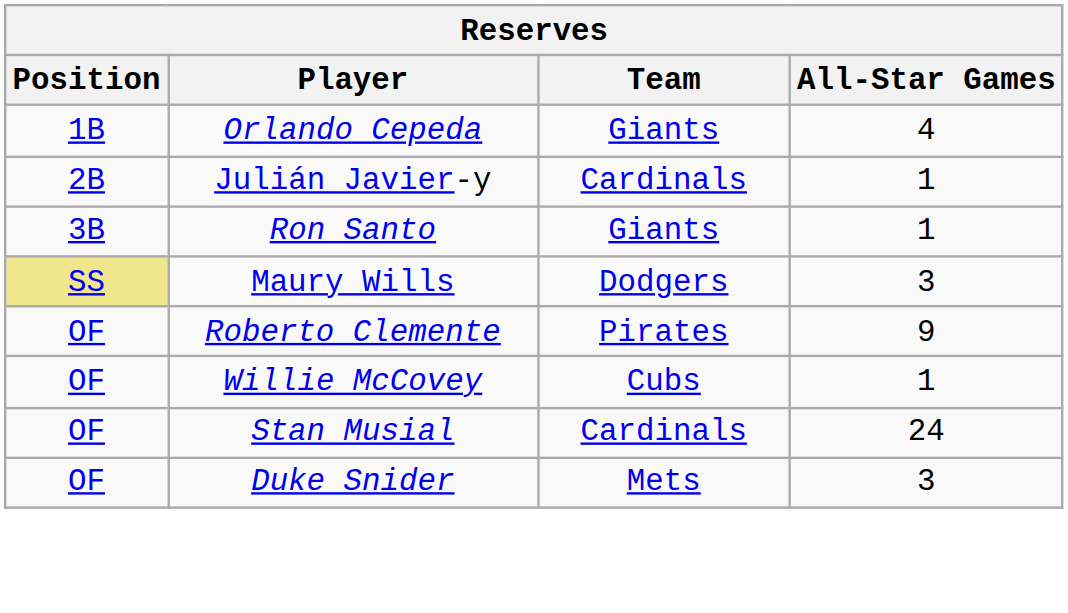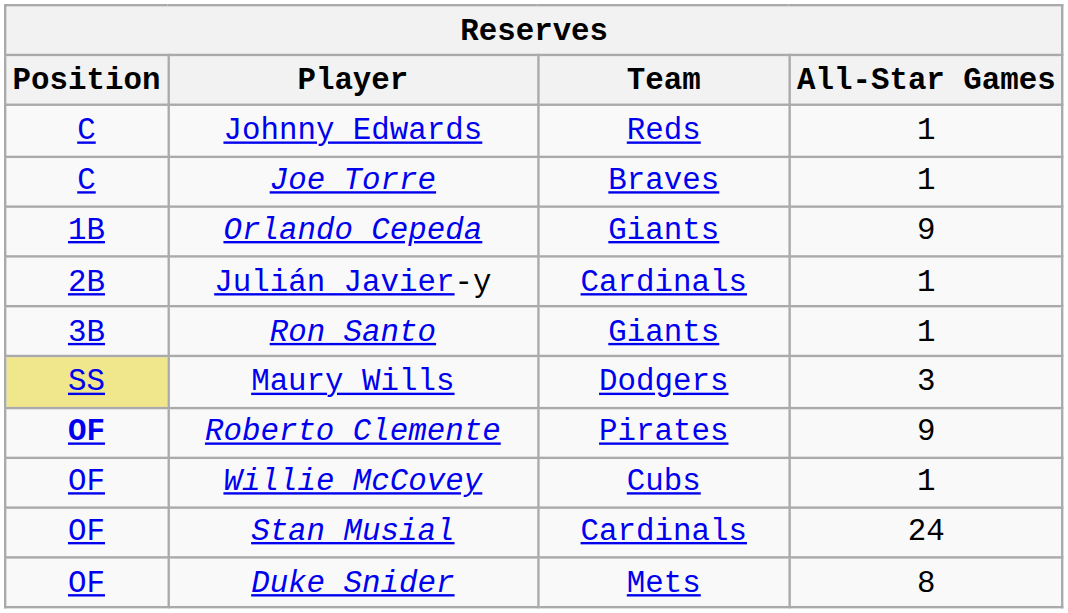 <table class="wikitable" style="font-size: 100%; text-align:right;">
 <tr>
 <th colspan="4">Reserves</th>
 </tr>
 <tr>
 <th>Position</th>
 <th width="150">Player</th>
 <th width="100">Team</th>
 <th>All-Star Games</th>
 </tr>
 <tr>
+<td align="center"><a href='#'>C</a></td>
+<td align="center"><a href='#'>Johnny Edwards</a></td>
+<td align="center"><a href='#'>Reds</a></td>
+<td align="center">1</td>
+</tr>
+<tr>
+<td align="center"><a href='#'>C</a></td>
+<td align="center"><em><a href='#'>Joe Torre</a></em></td>
+<td align="center"><a href='#'>Braves</a></td>
+<td align="center">1</td>
+</tr>
+<tr>
 <td align="center"><a href='#'>1B</a></td>
 <td align="center"><em><a href='#'>Orlando Cepeda</a></em></td>
 <td align="center"><a href='#'>Giants</a></td>
-<td align="center">4</td>
+<td align="center">9</td>
 </tr>
 <tr>
 <td align="center"><a href='#'>2B</a></td>
 <td align="center"><a href='#'>Julián Javier</a>-y</td>
 <td align="center"><a href='#'>Cardinals</a></td>
 <td align="center">1</td>
 </tr>
 <tr>
 <td align="center"><a href='#'>3B</a></td>
 <td align="center"><em><a href='#'>Ron Santo</a></em></td>
 <td align="center"><a href='#'>Giants</a></td>
 <td align="center">1</td>
 </tr>
 <tr>
 <td align="center" style="background: khaki;"><a href='#'>SS</a></td>
 <td align="center"><a href='#'>Maury Wills</a></td>
 <td align="center"><a href='#'>Dodgers</a></td>
 <td align="center">3</td>
 </tr>
 <tr>
-<td align="center"><a href='#'>OF</a></td>
+<td align="center"><strong><a href='#'>OF</a></strong></td>
 <td align="center"><em><a href='#'>Roberto Clemente</a></em></td>
 <td align="center"><a href='#'>Pirates</a></td>
 <td align="center">9</td>
 </tr>
 <tr>
 <td align="center"><a href='#'>OF</a></td>
 <td align="center"><em><a href='#'>Willie McCovey</a></em></td>
 <td align="center"><a href='#'>Cubs</a></td>
 <td align="center">1</td>
 </tr>
 <tr>
 <td align="center"><a href='#'>OF</a></td>
 <td align="center"><em><a href='#'>Stan Musial</a></em></td>
 <td align="center"><a href='#'>Cardinals</a></td>
 <td align="center">24</td>
 </tr>
 <tr>
 <td align="center"><a href='#'>OF</a></td>
 <td align="center"><em><a href='#'>Duke Snider</a></em></td>
 <td align="center"><a href='#'>Mets</a></td>
-<td align="center">3</td>
+<td align="center">8</td>
 </tr>
 </table>
